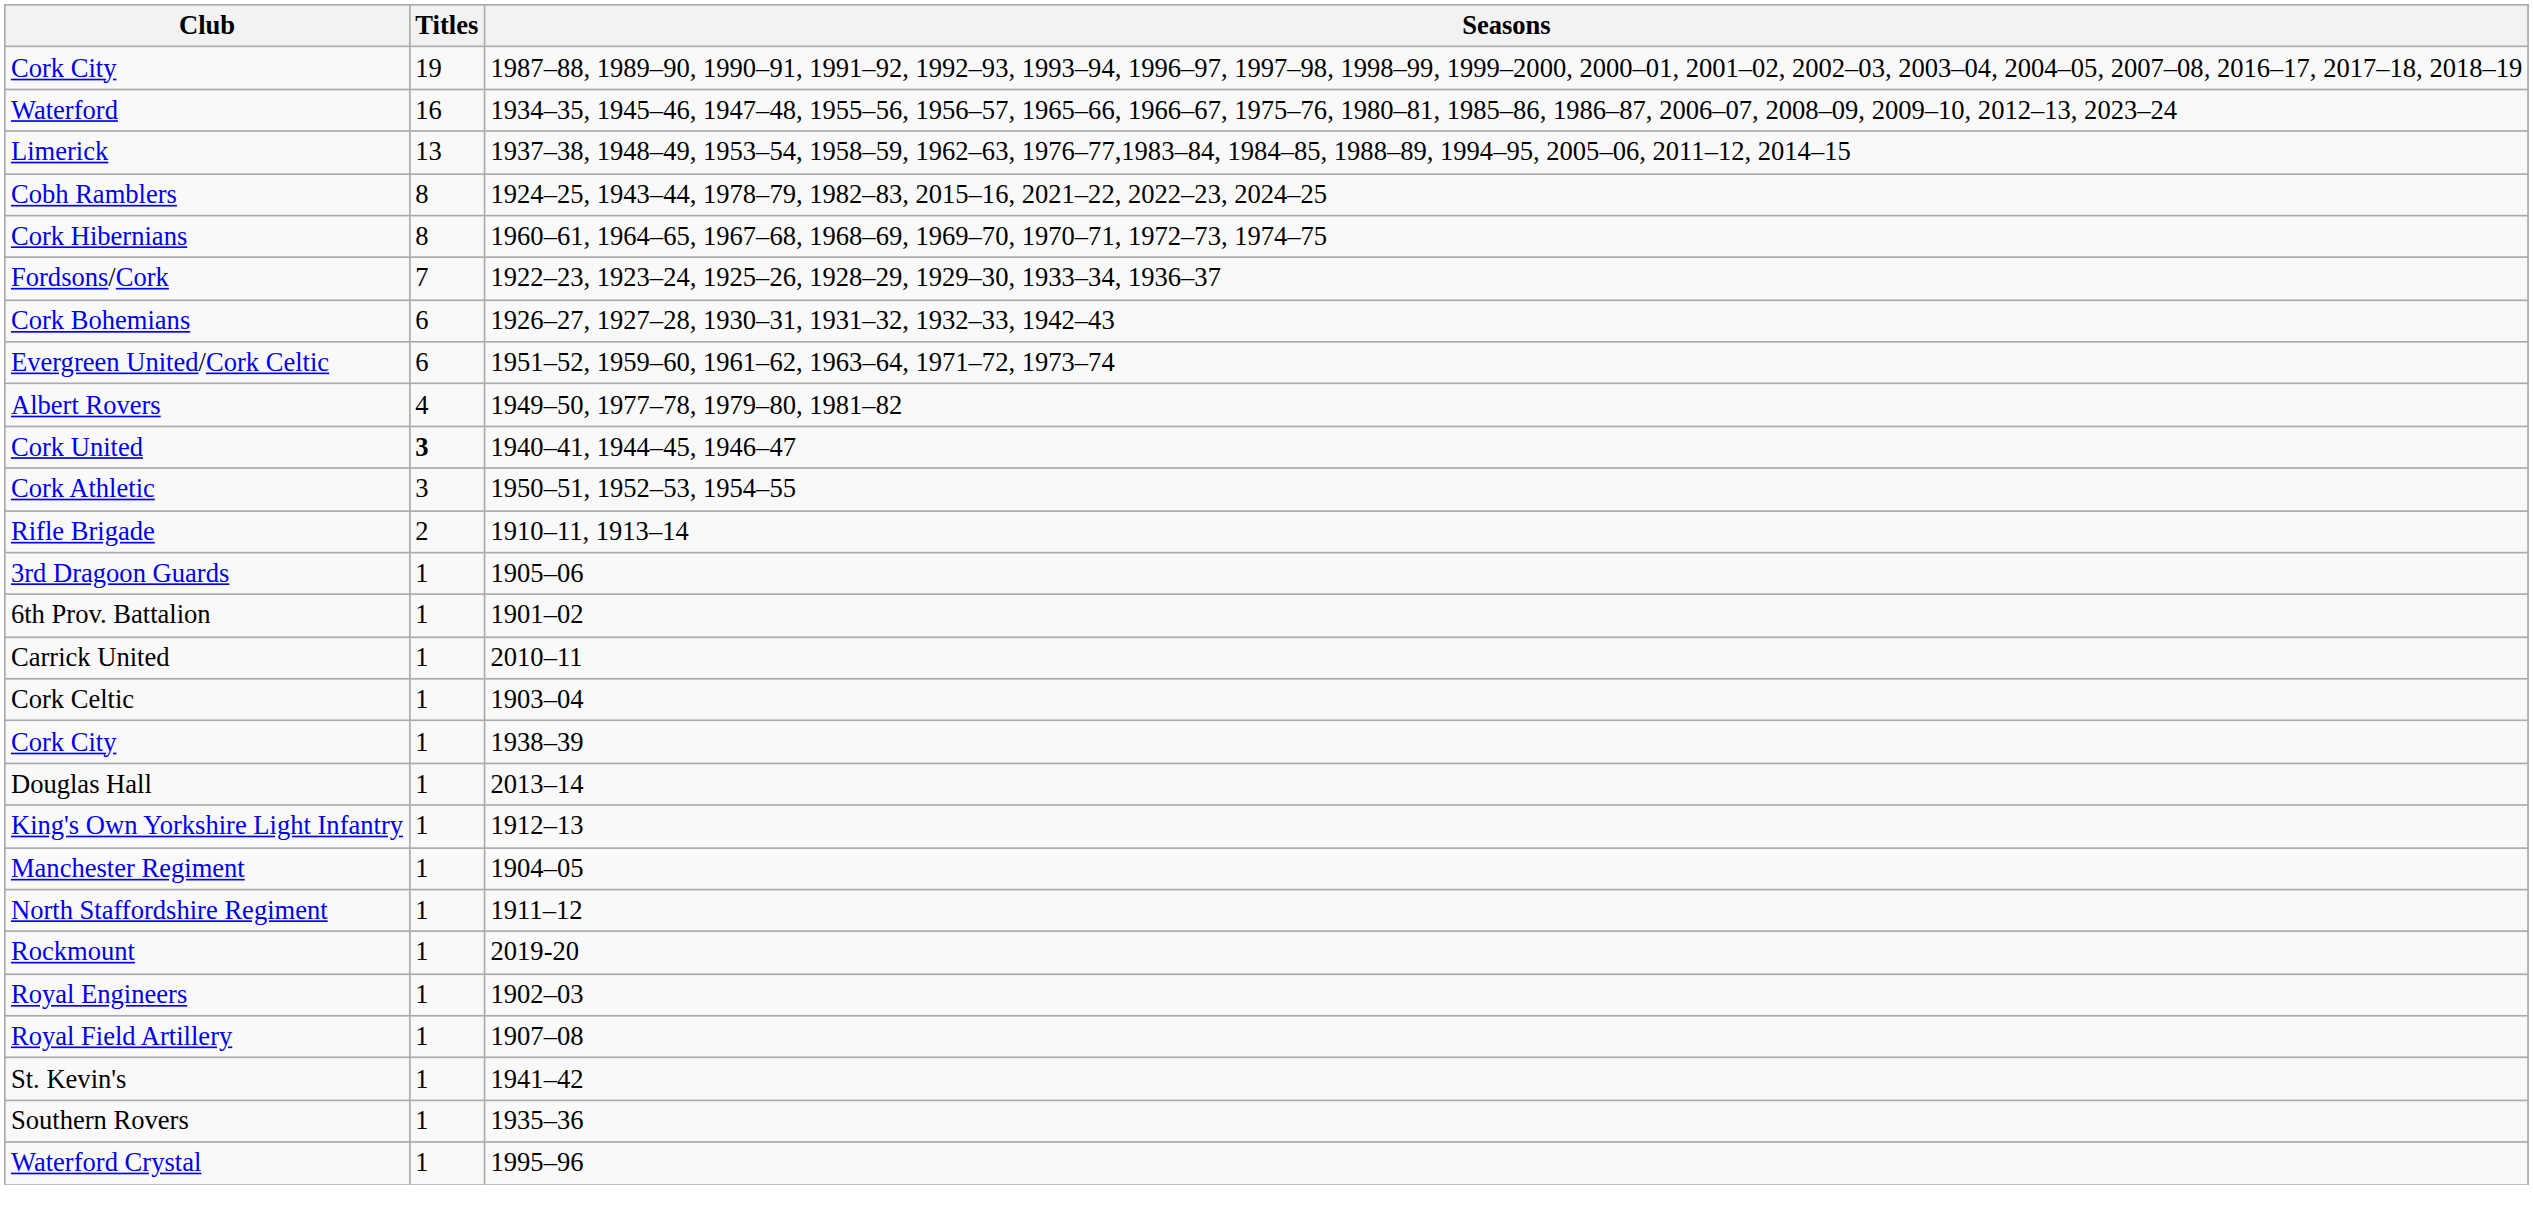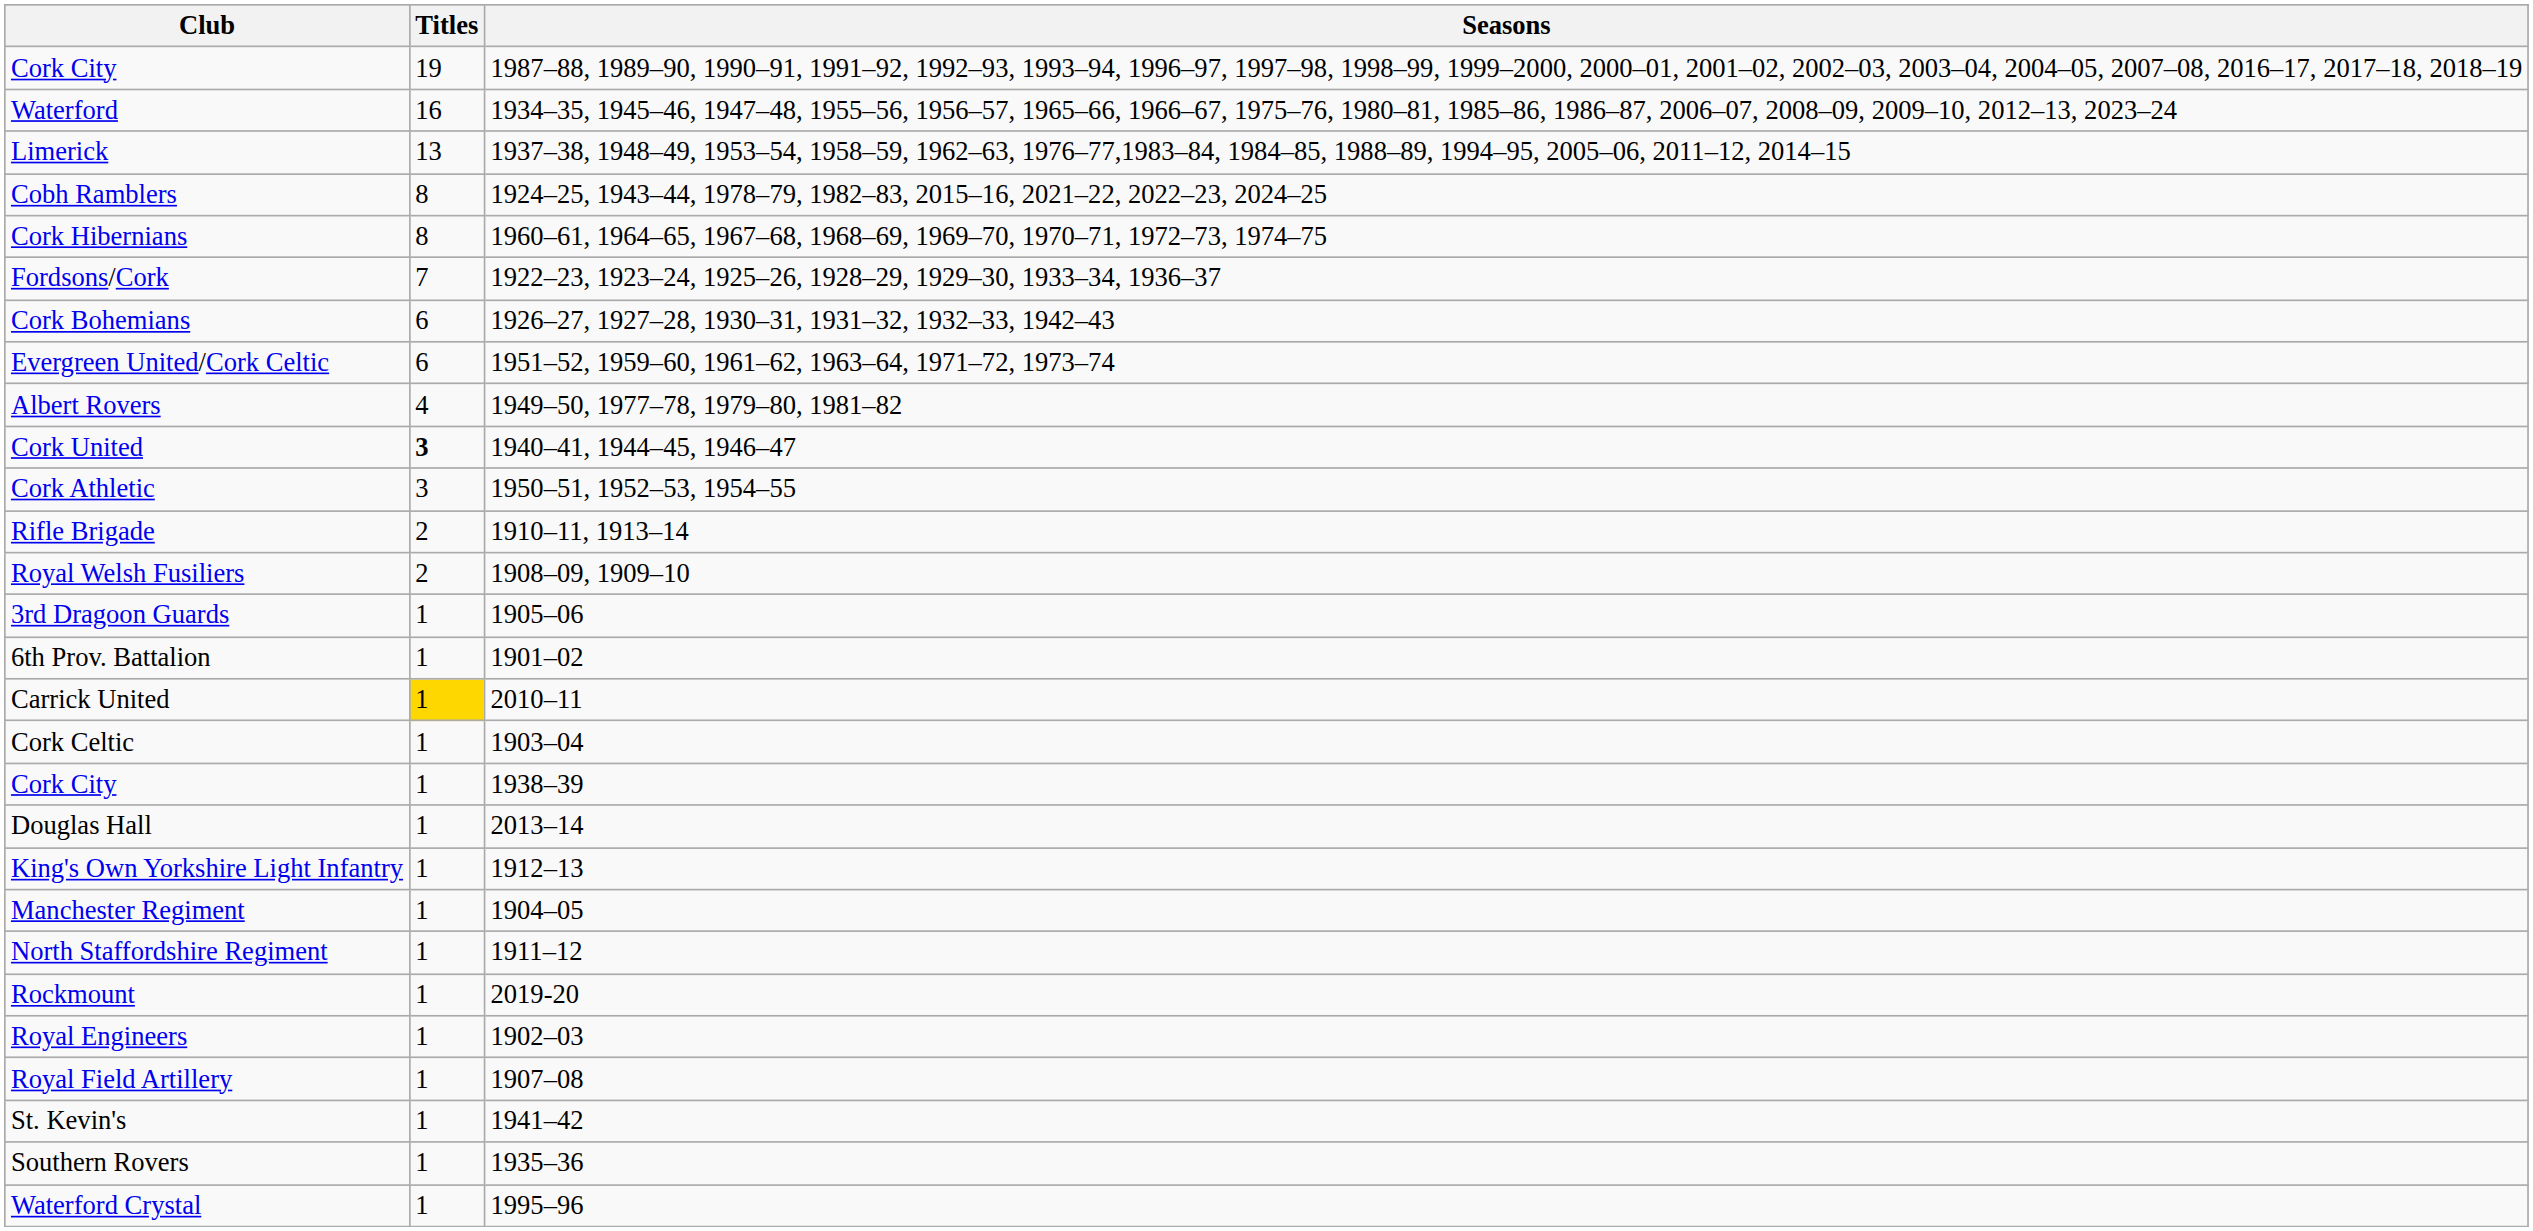 <table class="wikitable collapsible">
 <tr>
 <th>Club</th>
 <th>Titles</th>
 <th>Seasons</th>
 </tr>
 <tr>
 <td><a href='#'>Cork City</a> <em></em></td>
 <td>19</td>
 <td>1987–88, 1989–90, 1990–91, 1991–92, 1992–93, 1993–94, 1996–97, 1997–98, 1998–99, 1999–2000, 2000–01, 2001–02, 2002–03, 2003–04, 2004–05, 2007–08, 2016–17, 2017–18, 2018–19</td>
 </tr>
 <tr>
 <td><a href='#'>Waterford</a></td>
 <td>16</td>
 <td>1934–35, 1945–46, 1947–48, 1955–56, 1956–57, 1965–66, 1966–67, 1975–76, 1980–81, 1985–86, 1986–87, 2006–07, 2008–09, 2009–10, 2012–13, 2023–24</td>
 </tr>
 <tr>
 <td><a href='#'>Limerick</a></td>
 <td>13</td>
 <td>1937–38, 1948–49, 1953–54, 1958–59, 1962–63, 1976–77,1983–84, 1984–85, 1988–89, 1994–95, 2005–06, 2011–12, 2014–15</td>
 </tr>
 <tr>
 <td><a href='#'>Cobh Ramblers</a></td>
 <td>8</td>
 <td>1924–25, 1943–44, 1978–79, 1982–83, 2015–16, 2021–22, 2022–23, 2024–25</td>
 </tr>
 <tr>
 <td><a href='#'>Cork Hibernians</a></td>
 <td>8</td>
 <td>1960–61, 1964–65, 1967–68, 1968–69, 1969–70, 1970–71, 1972–73, 1974–75</td>
 </tr>
 <tr>
 <td><a href='#'>Fordsons</a>/<a href='#'>Cork</a></td>
 <td>7</td>
 <td>1922–23, 1923–24, 1925–26, 1928–29, 1929–30, 1933–34, 1936–37</td>
 </tr>
 <tr>
 <td><a href='#'>Cork Bohemians</a></td>
 <td>6</td>
 <td>1926–27, 1927–28, 1930–31, 1931–32, 1932–33, 1942–43</td>
 </tr>
 <tr>
 <td><a href='#'>Evergreen United</a>/<a href='#'>Cork Celtic</a></td>
 <td>6</td>
 <td>1951–52, 1959–60, 1961–62, 1963–64, 1971–72, 1973–74</td>
 </tr>
 <tr>
 <td><a href='#'>Albert Rovers</a> <em></em></td>
 <td>4</td>
 <td>1949–50, 1977–78, 1979–80, 1981–82</td>
 </tr>
 <tr>
 <td><a href='#'>Cork United</a></td>
 <td><strong>3</strong></td>
 <td>1940–41, 1944–45, 1946–47</td>
 </tr>
 <tr>
 <td><a href='#'>Cork Athletic</a></td>
 <td>3</td>
 <td>1950–51, 1952–53, 1954–55</td>
 </tr>
 <tr>
 <td><a href='#'>Rifle Brigade</a></td>
 <td>2</td>
 <td>1910–11, 1913–14</td>
 </tr>
 <tr>
+<td><a href='#'>Royal Welsh Fusiliers</a></td>
+<td>2</td>
+<td>1908–09, 1909–10</td>
+</tr>
+<tr>
 <td><a href='#'>3rd Dragoon Guards</a></td>
 <td>1</td>
 <td>1905–06</td>
 </tr>
 <tr>
 <td>6th Prov. Battalion</td>
 <td>1</td>
 <td>1901–02</td>
 </tr>
 <tr>
 <td>Carrick United</td>
-<td>1</td>
+<td style="background: gold;">1</td>
 <td>2010–11</td>
 </tr>
 <tr>
 <td>Cork Celtic <em></em></td>
 <td>1</td>
 <td>1903–04</td>
 </tr>
 <tr>
 <td><a href='#'>Cork City</a> <em></em></td>
 <td>1</td>
 <td>1938–39</td>
 </tr>
 <tr>
 <td>Douglas Hall</td>
 <td>1</td>
 <td>2013–14</td>
 </tr>
 <tr>
 <td><a href='#'>King's Own Yorkshire Light Infantry</a></td>
 <td>1</td>
 <td>1912–13</td>
 </tr>
 <tr>
 <td><a href='#'>Manchester Regiment</a></td>
 <td>1</td>
 <td>1904–05</td>
 </tr>
 <tr>
 <td><a href='#'>North Staffordshire Regiment</a></td>
 <td>1</td>
 <td>1911–12</td>
 </tr>
 <tr>
 <td><a href='#'>Rockmount</a></td>
 <td>1</td>
 <td>2019-20</td>
 </tr>
 <tr>
 <td><a href='#'>Royal Engineers</a></td>
 <td>1</td>
 <td>1902–03</td>
 </tr>
 <tr>
 <td><a href='#'>Royal Field Artillery</a></td>
 <td>1</td>
 <td>1907–08</td>
 </tr>
 <tr>
 <td>St. Kevin's</td>
 <td>1</td>
 <td>1941–42</td>
 </tr>
 <tr>
 <td>Southern Rovers</td>
 <td>1</td>
 <td>1935–36</td>
 </tr>
 <tr>
 <td><a href='#'>Waterford Crystal</a></td>
 <td>1</td>
 <td>1995–96</td>
 </tr>
 </table>
